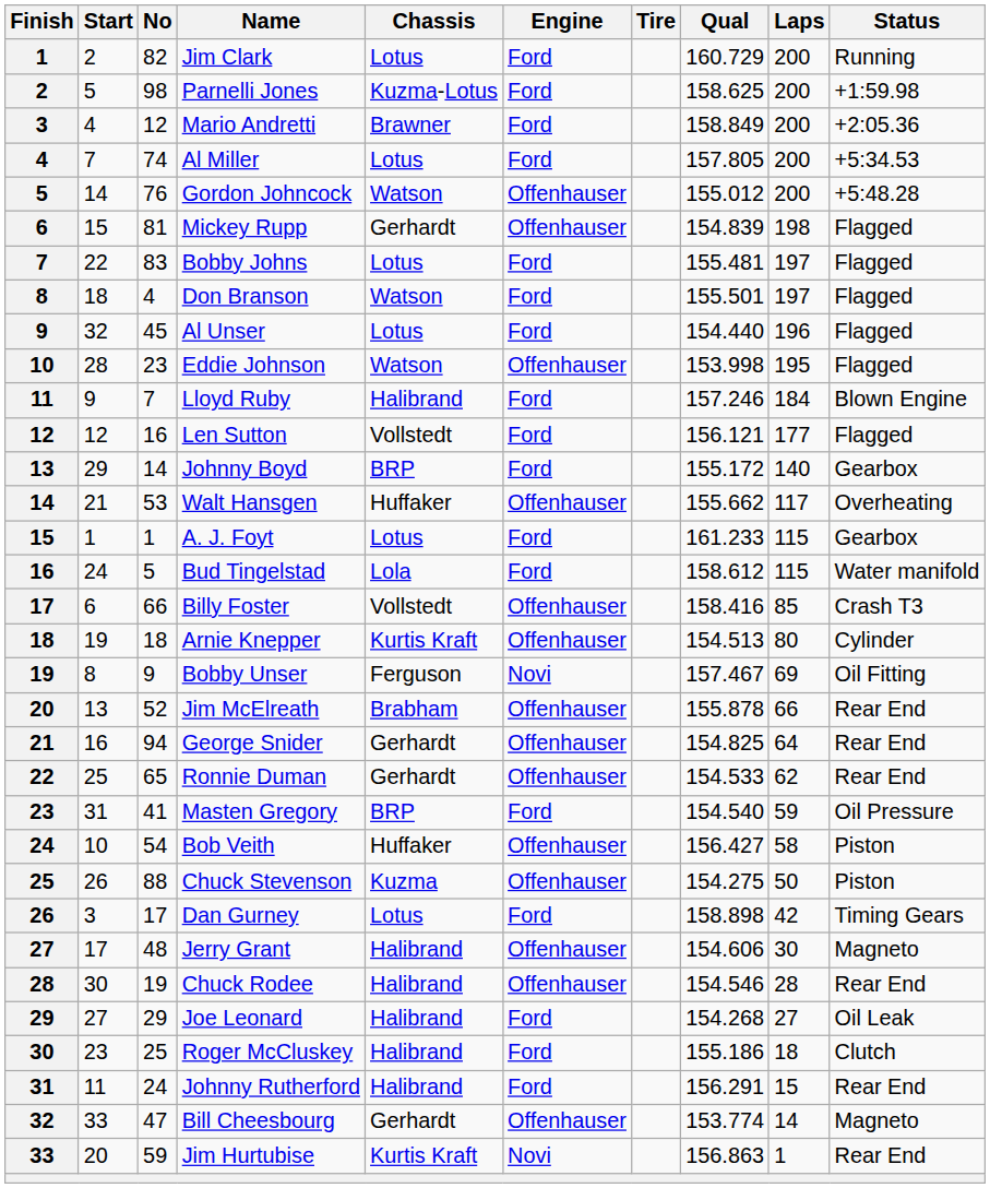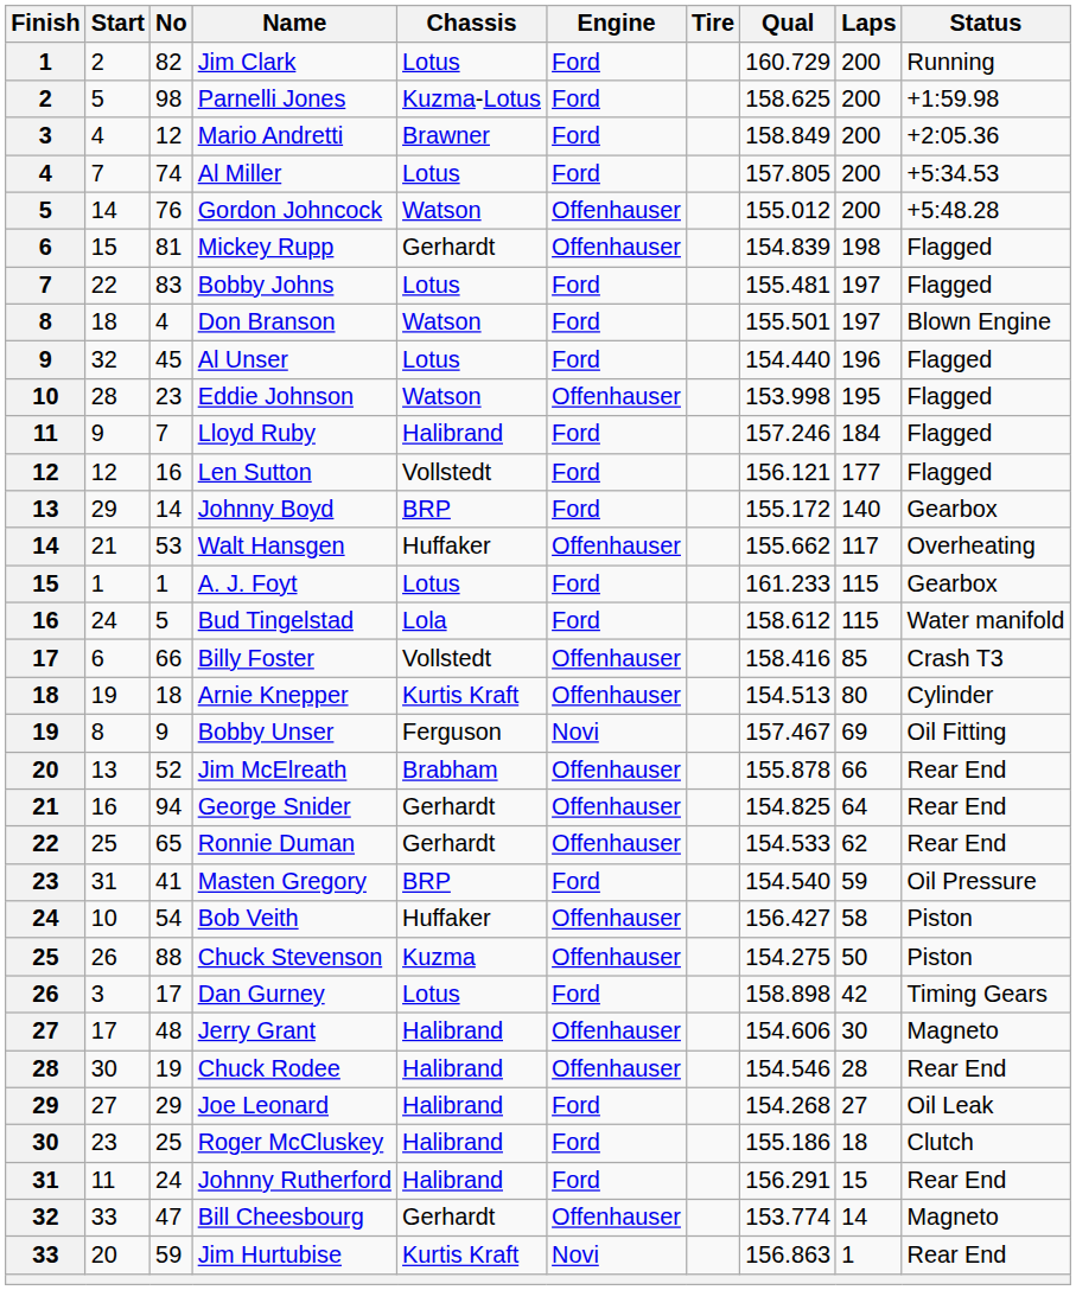 <table class="wikitable">
 <tr>
 <th>Finish</th>
 <th>Start</th>
 <th>No</th>
 <th>Name</th>
 <th>Chassis</th>
 <th>Engine</th>
 <th>Tire</th>
 <th>Qual</th>
 <th>Laps</th>
 <th>Status</th>
 </tr>
 <tr>
 <th>1</th>
 <td>2</td>
 <td>82</td>
 <td> <a href='#'>Jim Clark</a></td>
 <td><a href='#'>Lotus</a></td>
 <td><a href='#'>Ford</a></td>
 <td align=center></td>
 <td>160.729</td>
 <td>200</td>
 <td>Running</td>
 </tr>
 <tr>
 <th>2</th>
 <td>5</td>
 <td>98</td>
 <td> <a href='#'>Parnelli Jones</a> <strong></strong></td>
 <td><a href='#'>Kuzma</a>-<a href='#'>Lotus</a></td>
 <td><a href='#'>Ford</a></td>
 <td align=center></td>
 <td>158.625</td>
 <td>200</td>
 <td>+1:59.98</td>
 </tr>
 <tr>
 <th>3</th>
 <td>4</td>
 <td>12</td>
 <td> <a href='#'>Mario Andretti</a> <strong></strong></td>
 <td><a href='#'>Brawner</a></td>
 <td><a href='#'>Ford</a></td>
 <td align=center></td>
 <td>158.849</td>
 <td>200</td>
 <td>+2:05.36</td>
 </tr>
 <tr>
 <th>4</th>
 <td>7</td>
 <td>74</td>
 <td> <a href='#'>Al Miller</a></td>
 <td><a href='#'>Lotus</a></td>
 <td><a href='#'>Ford</a></td>
 <td align=center></td>
 <td>157.805</td>
 <td>200</td>
 <td>+5:34.53</td>
 </tr>
 <tr>
 <th>5</th>
 <td>14</td>
 <td>76</td>
 <td> <a href='#'>Gordon Johncock</a> <strong></strong></td>
 <td><a href='#'>Watson</a></td>
 <td><a href='#'>Offenhauser</a></td>
 <td align=center></td>
 <td>155.012</td>
 <td>200</td>
 <td>+5:48.28</td>
 </tr>
 <tr>
 <th>6</th>
 <td>15</td>
 <td>81</td>
 <td> <a href='#'>Mickey Rupp</a> <strong></strong></td>
 <td>Gerhardt</td>
 <td><a href='#'>Offenhauser</a></td>
 <td align=center></td>
 <td>154.839</td>
 <td>198</td>
 <td>Flagged</td>
 </tr>
 <tr>
 <th>7</th>
 <td>22</td>
 <td>83</td>
 <td> <a href='#'>Bobby Johns</a> <strong></strong></td>
 <td><a href='#'>Lotus</a></td>
 <td><a href='#'>Ford</a></td>
 <td align=center></td>
 <td>155.481</td>
 <td>197</td>
 <td>Flagged</td>
 </tr>
 <tr>
 <th>8</th>
 <td>18</td>
 <td>4</td>
 <td> <a href='#'>Don Branson</a></td>
 <td><a href='#'>Watson</a></td>
 <td><a href='#'>Ford</a></td>
 <td align=center></td>
 <td>155.501</td>
 <td>197</td>
-<td>Flagged</td>
+<td>Blown Engine</td>
 </tr>
 <tr>
 <th>9</th>
 <td>32</td>
 <td>45</td>
 <td> <a href='#'>Al Unser</a> <strong></strong></td>
 <td><a href='#'>Lotus</a></td>
 <td><a href='#'>Ford</a></td>
 <td align=center></td>
 <td>154.440</td>
 <td>196</td>
 <td>Flagged</td>
 </tr>
 <tr>
 <th>10</th>
 <td>28</td>
 <td>23</td>
 <td> <a href='#'>Eddie Johnson</a></td>
 <td><a href='#'>Watson</a></td>
 <td><a href='#'>Offenhauser</a></td>
 <td align=center></td>
 <td>153.998</td>
 <td>195</td>
 <td>Flagged</td>
 </tr>
 <tr>
 <th>11</th>
 <td>9</td>
 <td>7</td>
 <td> <a href='#'>Lloyd Ruby</a></td>
 <td><a href='#'>Halibrand</a></td>
 <td><a href='#'>Ford</a></td>
 <td align=center></td>
 <td>157.246</td>
 <td>184</td>
-<td>Blown Engine</td>
+<td>Flagged</td>
 </tr>
 <tr>
 <th>12</th>
 <td>12</td>
 <td>16</td>
 <td> <a href='#'>Len Sutton</a></td>
 <td>Vollstedt</td>
 <td><a href='#'>Ford</a></td>
 <td align=center></td>
 <td>156.121</td>
 <td>177</td>
 <td>Flagged</td>
 </tr>
 <tr>
 <th>13</th>
 <td>29</td>
 <td>14</td>
 <td> <a href='#'>Johnny Boyd</a></td>
 <td><a href='#'>BRP</a></td>
 <td><a href='#'>Ford</a></td>
 <td align=center></td>
 <td>155.172</td>
 <td>140</td>
 <td>Gearbox</td>
 </tr>
 <tr>
 <th>14</th>
 <td>21</td>
 <td>53</td>
 <td> <a href='#'>Walt Hansgen</a></td>
 <td>Huffaker</td>
 <td><a href='#'>Offenhauser</a></td>
 <td align=center></td>
 <td>155.662</td>
 <td>117</td>
 <td>Overheating</td>
 </tr>
 <tr>
 <th>15</th>
 <td>1</td>
 <td>1</td>
 <td> <a href='#'>A. J. Foyt</a> <strong></strong></td>
 <td><a href='#'>Lotus</a></td>
 <td><a href='#'>Ford</a></td>
 <td align=center></td>
 <td>161.233</td>
 <td>115</td>
 <td>Gearbox</td>
 </tr>
 <tr>
 <th>16</th>
 <td>24</td>
 <td>5</td>
 <td> <a href='#'>Bud Tingelstad</a></td>
 <td><a href='#'>Lola</a></td>
 <td><a href='#'>Ford</a></td>
 <td align=center></td>
 <td>158.612</td>
 <td>115</td>
 <td>Water manifold</td>
 </tr>
 <tr>
 <th>17</th>
 <td>6</td>
 <td>66</td>
 <td> <a href='#'>Billy Foster</a> <strong></strong></td>
 <td>Vollstedt</td>
 <td><a href='#'>Offenhauser</a></td>
 <td align=center></td>
 <td>158.416</td>
 <td>85</td>
 <td>Crash T3</td>
 </tr>
 <tr>
 <th>18</th>
 <td>19</td>
 <td>18</td>
 <td> <a href='#'>Arnie Knepper</a> <strong></strong></td>
 <td><a href='#'>Kurtis Kraft</a></td>
 <td><a href='#'>Offenhauser</a></td>
 <td align=center></td>
 <td>154.513</td>
 <td>80</td>
 <td>Cylinder</td>
 </tr>
 <tr>
 <th>19</th>
 <td>8</td>
 <td>9</td>
 <td> <a href='#'>Bobby Unser</a></td>
 <td>Ferguson</td>
 <td><a href='#'>Novi</a></td>
 <td align=center></td>
 <td>157.467</td>
 <td>69</td>
 <td>Oil Fitting</td>
 </tr>
 <tr>
 <th>20</th>
 <td>13</td>
 <td>52</td>
 <td> <a href='#'>Jim McElreath</a></td>
 <td><a href='#'>Brabham</a></td>
 <td><a href='#'>Offenhauser</a></td>
 <td align=center></td>
 <td>155.878</td>
 <td>66</td>
 <td>Rear End</td>
 </tr>
 <tr>
 <th>21</th>
 <td>16</td>
 <td>94</td>
 <td> <a href='#'>George Snider</a> <strong></strong></td>
 <td>Gerhardt</td>
 <td><a href='#'>Offenhauser</a></td>
 <td align=center></td>
 <td>154.825</td>
 <td>64</td>
 <td>Rear End</td>
 </tr>
 <tr>
 <th>22</th>
 <td>25</td>
 <td>65</td>
 <td> <a href='#'>Ronnie Duman</a></td>
 <td>Gerhardt</td>
 <td><a href='#'>Offenhauser</a></td>
 <td align=center></td>
 <td>154.533</td>
 <td>62</td>
 <td>Rear End</td>
 </tr>
 <tr>
 <th>23</th>
 <td>31</td>
 <td>41</td>
 <td> <a href='#'>Masten Gregory</a> <strong></strong></td>
 <td><a href='#'>BRP</a></td>
 <td><a href='#'>Ford</a></td>
 <td align=center></td>
 <td>154.540</td>
 <td>59</td>
 <td>Oil Pressure</td>
 </tr>
 <tr>
 <th>24</th>
 <td>10</td>
 <td>54</td>
 <td> <a href='#'>Bob Veith</a></td>
 <td>Huffaker</td>
 <td><a href='#'>Offenhauser</a></td>
 <td align=center></td>
 <td>156.427</td>
 <td>58</td>
 <td>Piston</td>
 </tr>
 <tr>
 <th>25</th>
 <td>26</td>
 <td>88</td>
 <td> <a href='#'>Chuck Stevenson</a></td>
 <td><a href='#'>Kuzma</a></td>
 <td><a href='#'>Offenhauser</a></td>
 <td align=center></td>
 <td>154.275</td>
 <td>50</td>
 <td>Piston</td>
 </tr>
 <tr>
 <th>26</th>
 <td>3</td>
 <td>17</td>
 <td> <a href='#'>Dan Gurney</a></td>
 <td><a href='#'>Lotus</a></td>
 <td><a href='#'>Ford</a></td>
 <td align=center></td>
 <td>158.898</td>
 <td>42</td>
 <td>Timing Gears</td>
 </tr>
 <tr>
 <th>27</th>
 <td>17</td>
 <td>48</td>
 <td> <a href='#'>Jerry Grant</a> <strong></strong></td>
 <td><a href='#'>Halibrand</a></td>
 <td><a href='#'>Offenhauser</a></td>
 <td align=center></td>
 <td>154.606</td>
 <td>30</td>
 <td>Magneto</td>
 </tr>
 <tr>
 <th>28</th>
 <td>30</td>
 <td>19</td>
 <td> <a href='#'>Chuck Rodee</a></td>
 <td><a href='#'>Halibrand</a></td>
 <td><a href='#'>Offenhauser</a></td>
 <td align=center></td>
 <td>154.546</td>
 <td>28</td>
 <td>Rear End</td>
 </tr>
 <tr>
 <th>29</th>
 <td>27</td>
 <td>29</td>
 <td> <a href='#'>Joe Leonard</a> <strong></strong></td>
 <td><a href='#'>Halibrand</a></td>
 <td><a href='#'>Ford</a></td>
 <td align=center></td>
 <td>154.268</td>
 <td>27</td>
 <td>Oil Leak</td>
 </tr>
 <tr>
 <th>30</th>
 <td>23</td>
 <td>25</td>
 <td> <a href='#'>Roger McCluskey</a></td>
 <td><a href='#'>Halibrand</a></td>
 <td><a href='#'>Ford</a></td>
 <td align=center></td>
 <td>155.186</td>
 <td>18</td>
 <td>Clutch</td>
 </tr>
 <tr>
 <th>31</th>
 <td>11</td>
 <td>24</td>
 <td> <a href='#'>Johnny Rutherford</a></td>
 <td><a href='#'>Halibrand</a></td>
 <td><a href='#'>Ford</a></td>
 <td align=center></td>
 <td>156.291</td>
 <td>15</td>
 <td>Rear End</td>
 </tr>
 <tr>
 <th>32</th>
 <td>33</td>
 <td>47</td>
 <td> <a href='#'>Bill Cheesbourg</a></td>
 <td>Gerhardt</td>
 <td><a href='#'>Offenhauser</a></td>
 <td align=center></td>
 <td>153.774</td>
 <td>14</td>
 <td>Magneto</td>
 </tr>
 <tr>
 <th>33</th>
 <td>20</td>
 <td>59</td>
 <td> <a href='#'>Jim Hurtubise</a></td>
 <td><a href='#'>Kurtis Kraft</a></td>
 <td><a href='#'>Novi</a></td>
 <td align=center></td>
 <td>156.863</td>
 <td>1</td>
 <td>Rear End</td>
 </tr>
 <tr>
 <th colspan="11"></th>
 </tr>
 </table>
